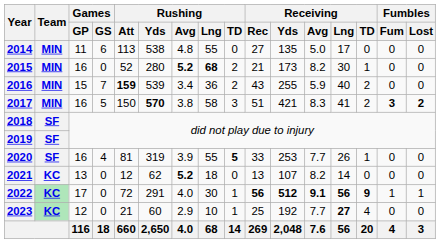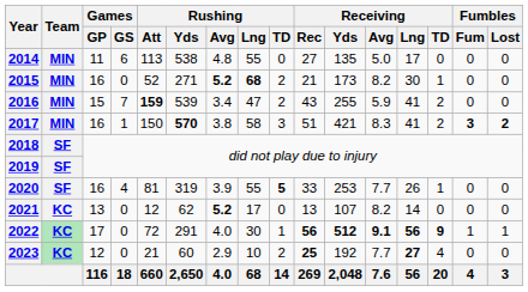 <table class="wikitable" style="text-align:center;">
 <tr>
 <th rowspan="2">Year</th>
 <th rowspan="2">Team</th>
 <th colspan="2">Games</th>
 <th colspan="5">Rushing</th>
 <th colspan="5">Receiving</th>
 <th colspan="2">Fumbles</th>
 </tr>
 <tr>
 <th>GP</th>
 <th>GS</th>
 <th>Att</th>
 <th>Yds</th>
 <th>Avg</th>
 <th>Lng</th>
 <th>TD</th>
 <th>Rec</th>
 <th>Yds</th>
 <th>Avg</th>
 <th>Lng</th>
 <th>TD</th>
 <th>Fum</th>
 <th>Lost</th>
 </tr>
 <tr>
 <th><a href='#'>2014</a></th>
 <th><a href='#'>MIN</a></th>
 <td>11</td>
 <td>6</td>
 <td>113</td>
 <td>538</td>
 <td>4.8</td>
 <td>55</td>
 <td>0</td>
 <td>27</td>
 <td>135</td>
 <td>5.0</td>
 <td>17</td>
 <td>0</td>
 <td>0</td>
 <td>0</td>
 </tr>
 <tr>
 <th><a href='#'>2015</a></th>
 <th><a href='#'>MIN</a></th>
 <td>16</td>
 <td>0</td>
 <td>52</td>
-<td>280</td>
+<td>271</td>
 <td><strong>5.2</strong></td>
 <td><strong>68</strong></td>
 <td>2</td>
 <td>21</td>
 <td>173</td>
 <td>8.2</td>
 <td>30</td>
 <td>1</td>
 <td>0</td>
 <td>0</td>
 </tr>
 <tr>
 <th><a href='#'>2016</a></th>
 <th><a href='#'>MIN</a></th>
 <td>15</td>
 <td>7</td>
 <td><strong>159</strong></td>
 <td>539</td>
 <td>3.4</td>
-<td>36</td>
+<td>47</td>
 <td>2</td>
 <td>43</td>
 <td>255</td>
 <td>5.9</td>
-<td>40</td>
+<td>41</td>
 <td>2</td>
 <td>0</td>
 <td>0</td>
 </tr>
 <tr>
 <th><a href='#'>2017</a></th>
 <th><a href='#'>MIN</a></th>
 <td>16</td>
-<td>5</td>
+<td>1</td>
 <td>150</td>
 <td><strong>570</strong></td>
 <td>3.8</td>
 <td>58</td>
 <td>3</td>
 <td>51</td>
 <td>421</td>
 <td>8.3</td>
 <td>41</td>
 <td>2</td>
 <td><strong>3</strong></td>
 <td><strong>2</strong></td>
 </tr>
 <tr>
 <th><a href='#'>2018</a></th>
 <th><a href='#'>SF</a></th>
 <td rowspan="2" colspan="14"><em>did not play due to injury</em></td>
 </tr>
 <tr>
 <th><a href='#'>2019</a></th>
 <th><a href='#'>SF</a></th>
 </tr>
 <tr>
 <th><a href='#'>2020</a></th>
 <th><a href='#'>SF</a></th>
 <td>16</td>
 <td>4</td>
 <td>81</td>
 <td>319</td>
 <td>3.9</td>
 <td>55</td>
 <td><strong>5</strong></td>
 <td>33</td>
 <td>253</td>
 <td>7.7</td>
 <td>26</td>
 <td>1</td>
 <td>0</td>
 <td>0</td>
 </tr>
 <tr>
 <th><a href='#'>2021</a></th>
 <th><a href='#'>KC</a></th>
 <td>13</td>
 <td>0</td>
 <td>12</td>
 <td>62</td>
 <td><strong>5.2</strong></td>
-<td>18</td>
+<td>17</td>
 <td>0</td>
 <td>13</td>
 <td>107</td>
 <td>8.2</td>
 <td>14</td>
 <td>0</td>
 <td>0</td>
 <td>0</td>
 </tr>
 <tr>
 <th><a href='#'>2022</a></th>
 <th style="background:#afe6ba; width:3em;"><a href='#'>KC</a></th>
 <td>17</td>
 <td>0</td>
 <td>72</td>
 <td>291</td>
 <td>4.0</td>
 <td>30</td>
 <td>1</td>
 <td><strong>56</strong></td>
 <td><strong>512</strong></td>
 <td><strong>9.1</strong></td>
 <td><strong>56</strong></td>
 <td><strong>9</strong></td>
 <td>1</td>
 <td>1</td>
 </tr>
 <tr>
 <th><a href='#'>2023</a></th>
 <th style="background:#afe6ba; width:3em;"><a href='#'>KC</a></th>
 <td>12</td>
 <td>0</td>
 <td>21</td>
 <td>60</td>
 <td>2.9</td>
 <td>10</td>
-<td>1</td>
-<td>25</td>
+<td>2</td>
+<td><strong>25</strong></td>
 <td>192</td>
 <td>7.7</td>
 <td><strong>27</strong></td>
 <td>4</td>
 <td>0</td>
 <td>0</td>
 </tr>
 <tr>
 <th colspan="2"></th>
 <th>116</th>
 <th>18</th>
 <th>660</th>
 <th>2,650</th>
 <th>4.0</th>
 <th>68</th>
 <th>14</th>
 <th>269</th>
 <th>2,048</th>
 <th>7.6</th>
 <th>56</th>
 <th>20</th>
 <th>4</th>
 <th>3</th>
 </tr>
 </table>
